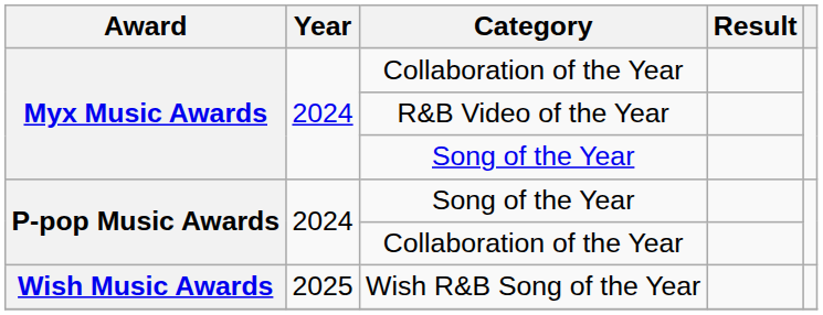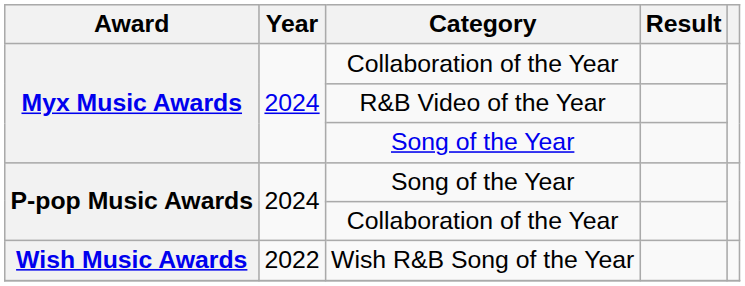 <table class="wikitable sortable plainrowheaders" style="text-align:center;">
 <tr>
 <th scope="col">Award</th>
 <th scope="col">Year</th>
 <th scope="col">Category</th>
 <th scope="col">Result</th>
 <th scope="col" class="unsortable"></th>
 </tr>
 <tr>
 <th scope="row" rowspan="3"><a href='#'>Myx Music Awards</a></th>
 <td rowspan="3"><a href='#'>2024</a></td>
 <td>Collaboration of the Year</td>
 <td></td>
 <td rowspan="3"></td>
 </tr>
 <tr>
 <td>R&B Video of the Year</td>
 <td></td>
 </tr>
 <tr>
 <td><a href='#'>Song of the Year</a></td>
 <td></td>
 </tr>
 <tr>
 <th scope="row" rowspan="2">P-pop Music Awards</th>
 <td rowspan="2">2024</td>
 <td>Song of the Year</td>
 <td></td>
 <td rowspan="2"></td>
 </tr>
 <tr>
 <td>Collaboration of the Year</td>
 <td></td>
 </tr>
 <tr>
 <th scope="row"><a href='#'>Wish Music Awards</a></th>
-<td>2025</td>
+<td>2022</td>
 <td>Wish R&B Song of the Year</td>
 <td></td>
 <td></td>
 </tr>
 <tr>
 </tr>
 </table>
